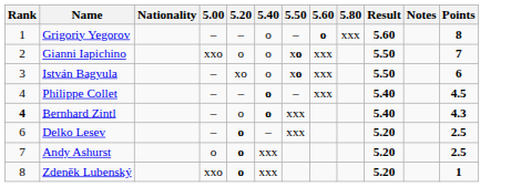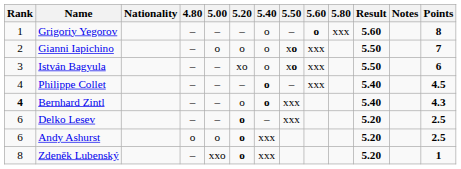 <table class="wikitable sortable" style="text-align:center">
 <tr>
 <th>Rank</th>
 <th>Name</th>
 <th>Nationality</th>
+<th>4.80</th>
 <th>5.00</th>
 <th>5.20</th>
 <th>5.40</th>
 <th>5.50</th>
 <th>5.60</th>
 <th>5.80</th>
 <th>Result</th>
 <th>Notes</th>
 <th>Points</th>
 </tr>
 <tr>
 <td>1</td>
 <td align=left><a href='#'>Grigoriy Yegorov</a></td>
 <td align=left></td>
 <td>–</td>
 <td>–</td>
+<td>–</td>
 <td>o</td>
 <td>–</td>
 <td><strong>o</strong></td>
 <td>xxx</td>
 <td><strong>5.60</strong></td>
 <td></td>
 <td><strong>8</strong></td>
 </tr>
 <tr>
 <td>2</td>
 <td align=left><a href='#'>Gianni Iapichino</a></td>
 <td align=left></td>
-<td>xxo</td>
+<td>–</td>
+<td>o</td>
 <td>o</td>
 <td>o</td>
 <td>x<strong>o</strong></td>
 <td>xxx</td>
 <td></td>
 <td><strong>5.50</strong></td>
 <td></td>
 <td><strong>7</strong></td>
 </tr>
 <tr>
 <td>3</td>
 <td align=left><a href='#'>István Bagyula</a></td>
 <td align=left></td>
+<td>–</td>
 <td>–</td>
 <td>xo</td>
 <td>o</td>
 <td>x<strong>o</strong></td>
 <td>xxx</td>
 <td></td>
 <td><strong>5.50</strong></td>
 <td></td>
 <td><strong>6</strong></td>
 </tr>
 <tr>
 <td>4</td>
 <td align=left><a href='#'>Philippe Collet</a></td>
 <td align=left></td>
 <td>–</td>
 <td>–</td>
+<td>–</td>
 <td><strong>o</strong></td>
 <td>–</td>
 <td>xxx</td>
 <td></td>
 <td><strong>5.40</strong></td>
 <td></td>
 <td><strong>4.5</strong></td>
 </tr>
 <tr>
 <td><strong>4</strong></td>
 <td align=left><a href='#'>Bernhard Zintl</a></td>
 <td align=left></td>
+<td>–</td>
 <td>–</td>
 <td>o</td>
 <td><strong>o</strong></td>
 <td>xxx</td>
 <td></td>
 <td></td>
 <td><strong>5.40</strong></td>
 <td></td>
 <td><strong>4.3</strong></td>
 </tr>
 <tr>
 <td>6</td>
 <td align=left><a href='#'>Delko Lesev</a></td>
 <td align=left></td>
 <td>–</td>
+<td>–</td>
 <td><strong>o</strong></td>
 <td>–</td>
 <td>xxx</td>
 <td></td>
 <td></td>
 <td><strong>5.20</strong></td>
 <td></td>
 <td><strong>2.5</strong></td>
 </tr>
 <tr>
-<td>7</td>
+<td>6</td>
 <td align=left><a href='#'>Andy Ashurst</a></td>
 <td align=left></td>
+<td>o</td>
 <td>o</td>
 <td><strong>o</strong></td>
 <td>xxx</td>
 <td></td>
 <td></td>
 <td></td>
 <td><strong>5.20</strong></td>
 <td></td>
 <td><strong>2.5</strong></td>
 </tr>
 <tr>
 <td>8</td>
 <td align=left><a href='#'>Zdeněk Lubenský</a></td>
 <td align=left></td>
+<td>–</td>
 <td>xxo</td>
 <td><strong>o</strong></td>
 <td>xxx</td>
 <td></td>
 <td></td>
 <td></td>
 <td><strong>5.20</strong></td>
 <td></td>
 <td><strong>1</strong></td>
 </tr>
 </table>
